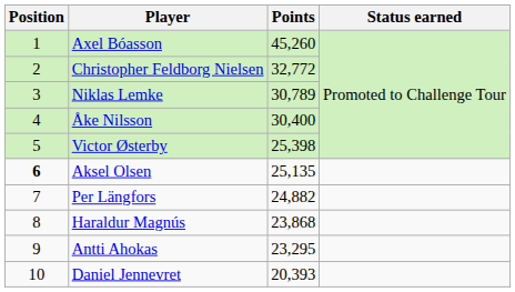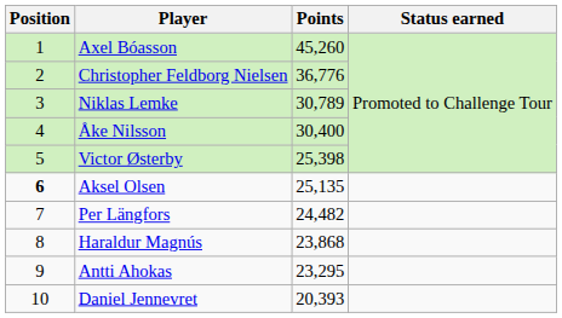 <table class=wikitable>
 <tr>
 <th>Position</th>
 <th>Player</th>
 <th>Points</th>
 <th>Status earned</th>
 </tr>
 <tr style="background:#D0F0C0;">
 <td align=center>1</td>
 <td> <a href='#'>Axel Bóasson</a></td>
 <td align=center>45,260</td>
 <td rowspan=5>Promoted to Challenge Tour</td>
 </tr>
 <tr style="background:#D0F0C0;">
 <td align=center>2</td>
 <td> <a href='#'>Christopher Feldborg Nielsen</a></td>
-<td align=center>32,772</td>
+<td align=center>36,776</td>
 </tr>
 <tr style="background:#D0F0C0;">
 <td align=center>3</td>
 <td> <a href='#'>Niklas Lemke</a></td>
 <td align=center>30,789</td>
 </tr>
 <tr style="background:#D0F0C0;">
 <td align=center>4</td>
 <td> <a href='#'>Åke Nilsson</a></td>
 <td align=center>30,400</td>
 </tr>
 <tr style="background:#D0F0C0;">
 <td align=center>5</td>
 <td> <a href='#'>Victor Østerby</a></td>
 <td align=center>25,398</td>
 </tr>
 <tr>
 <td align=center><strong>6</strong></td>
 <td> <a href='#'>Aksel Olsen</a></td>
 <td align=center>25,135</td>
 <td></td>
 </tr>
 <tr>
 <td align=center>7</td>
 <td> <a href='#'>Per Längfors</a></td>
-<td align=center>24,882</td>
+<td align=center>24,482</td>
 <td></td>
 </tr>
 <tr>
 <td align=center>8</td>
 <td> <a href='#'>Haraldur Magnús</a></td>
 <td align=center>23,868</td>
 <td></td>
 </tr>
 <tr>
 <td align=center>9</td>
 <td> <a href='#'>Antti Ahokas</a></td>
 <td align=center>23,295</td>
 <td></td>
 </tr>
 <tr>
 <td align=center>10</td>
 <td> <a href='#'>Daniel Jennevret</a></td>
 <td align=center>20,393</td>
 <td></td>
 </tr>
 </table>
